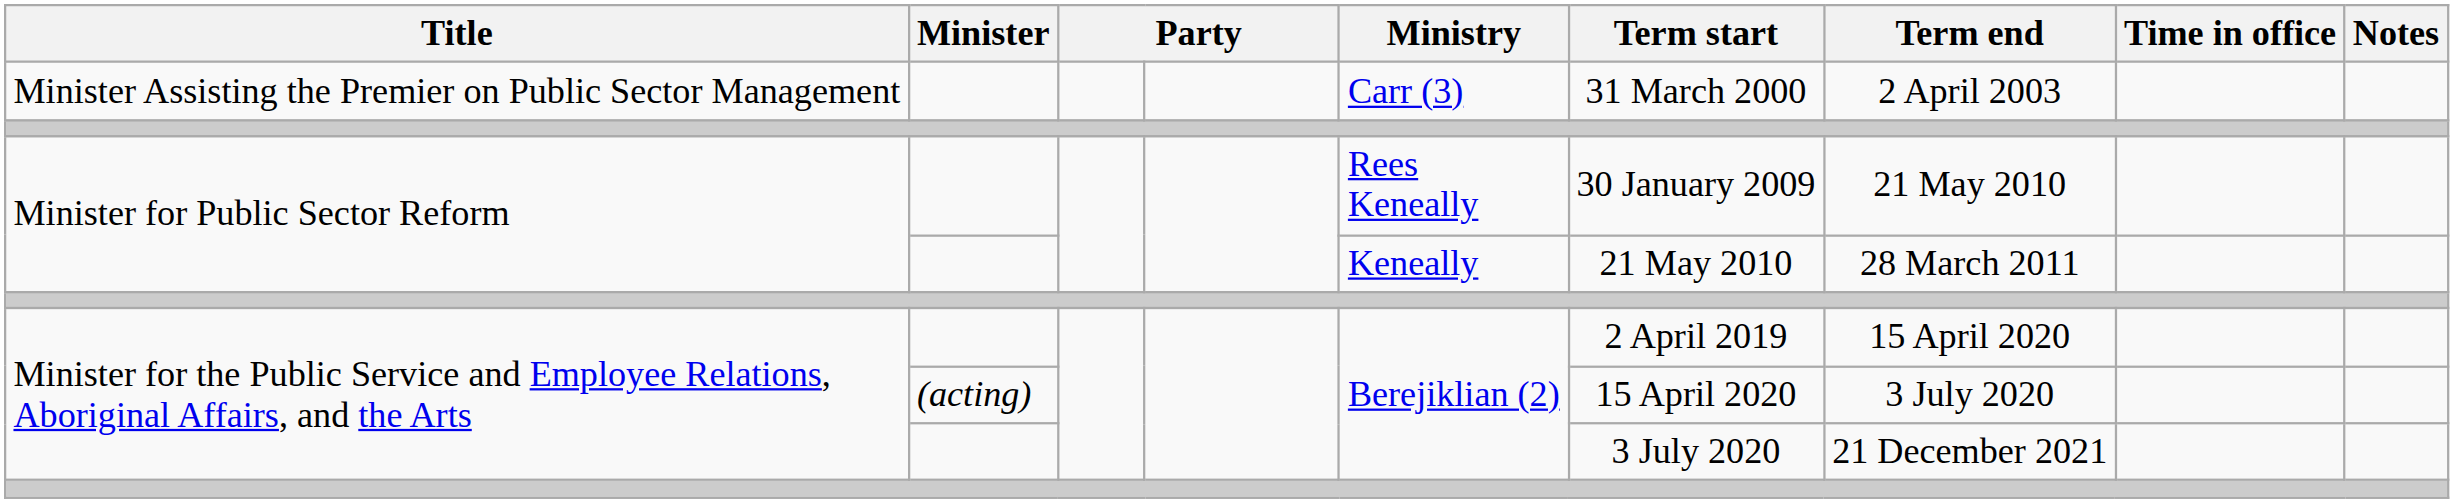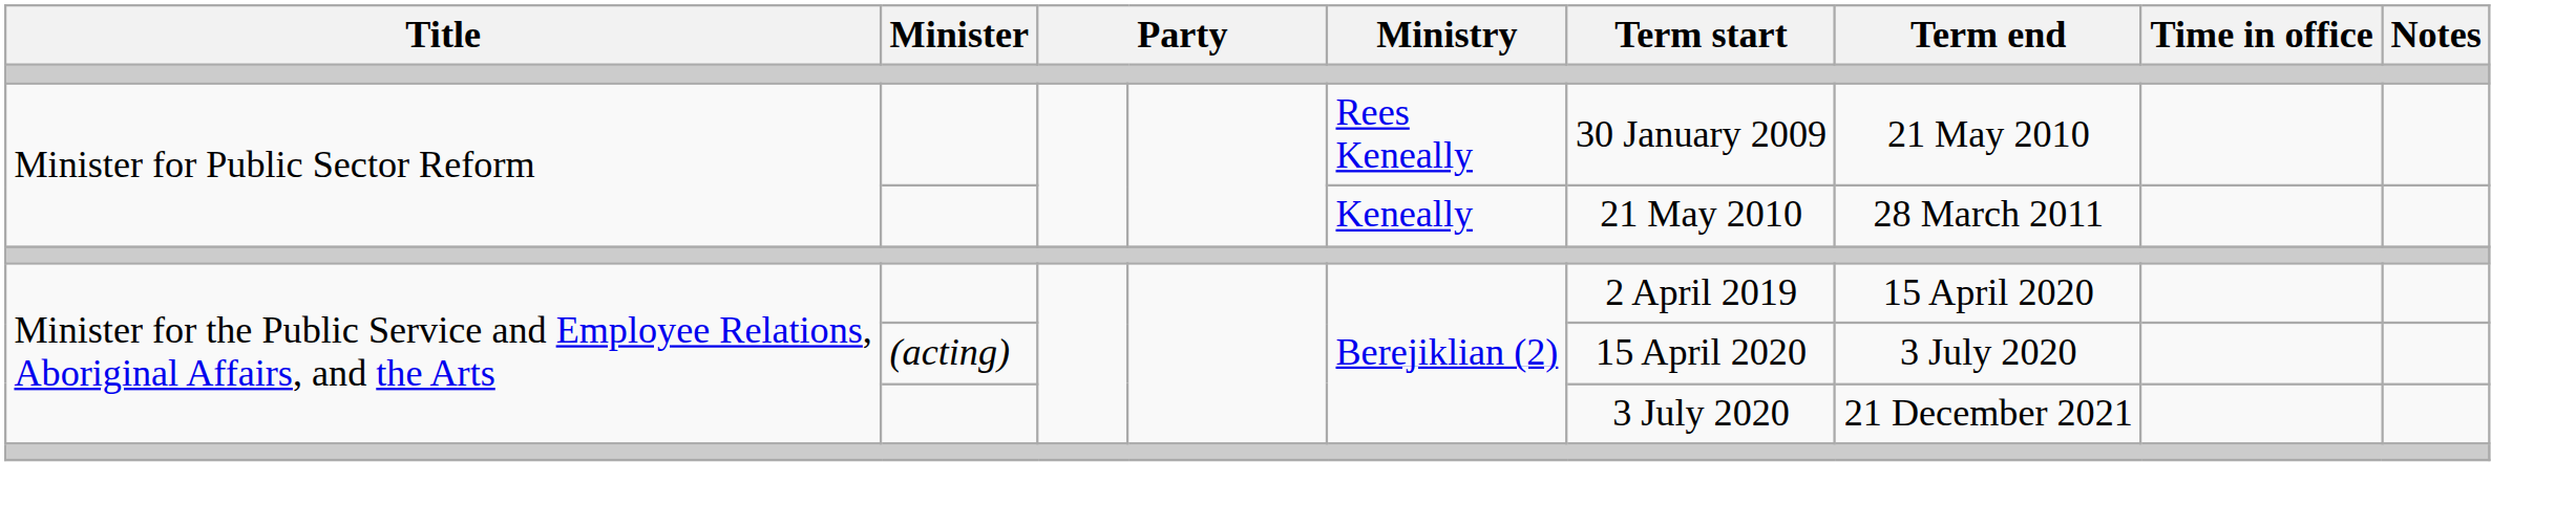 <table class="wikitable sortable">
 <tr>
 <th>Title</th>
 <th>Minister</th>
 <th colspan=2>Party</th>
 <th>Ministry</th>
 <th>Term start</th>
 <th>Term end</th>
 <th>Time in office</th>
 <th class="unsortable">Notes</th>
-</tr>
-<tr>
-<td>Minister Assisting the Premier on Public Sector Management</td>
-<td></td>
-<td> </td>
-<td width=8%></td>
-<td><a href='#'>Carr (3)</a></td>
-<td align=center>31 March 2000</td>
-<td align=center>2 April 2003</td>
-<td align=right></td>
-<td></td>
 </tr>
 <tr>
 <th colspan=9 style="background: #cccccc;"></th>
 </tr>
 <tr>
 <td rowspan=2>Minister for Public Sector Reform</td>
 <td></td>
 <td rowspan=2 > </td>
 <td rowspan=2></td>
 <td><a href='#'>Rees</a><br><a href='#'>Keneally</a></td>
 <td align=center>30 January 2009</td>
 <td align=center>21 May 2010</td>
 <td align=right></td>
 <td></td>
 </tr>
 <tr>
 <td></td>
 <td><a href='#'>Keneally</a></td>
 <td align=center>21 May 2010</td>
 <td align=center>28 March 2011</td>
 <td align=right></td>
 <td></td>
 </tr>
 <tr>
 <th colspan=9 style="background: #cccccc;"></th>
 </tr>
 <tr>
 <td rowspan=3>Minister for the Public Service and <a href='#'>Employee Relations</a>,<br><a href='#'>Aboriginal Affairs</a>, and <a href='#'>the Arts</a></td>
 <td></td>
 <td rowspan=3 > </td>
 <td rowspan=3 width=8%></td>
 <td rowspan=3><a href='#'>Berejiklian (2)</a></td>
 <td align=center>2 April 2019</td>
 <td align=center>15 April 2020</td>
 <td align=right></td>
 <td></td>
 </tr>
 <tr>
 <td><em> (acting)</em></td>
 <td align=center>15 April 2020</td>
 <td align=center>3 July 2020</td>
 <td align=right></td>
 <td></td>
 </tr>
 <tr>
 <td></td>
 <td align=center>3 July 2020</td>
 <td align=center>21 December 2021</td>
 <td align=right></td>
 <td></td>
 </tr>
 <tr>
 <th colspan=9 style="background: #cccccc;"></th>
 </tr>
 </table>
